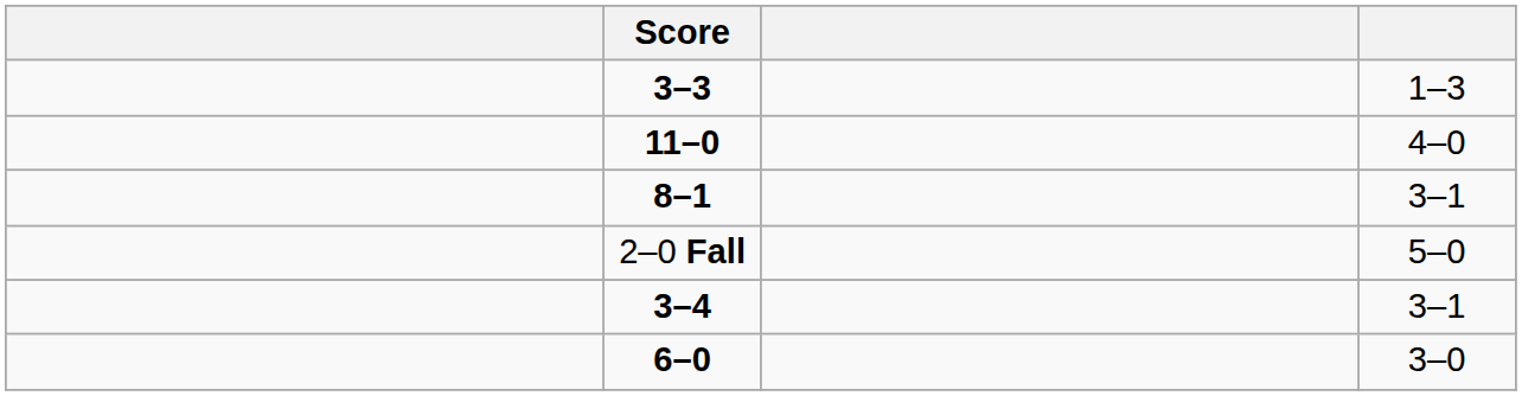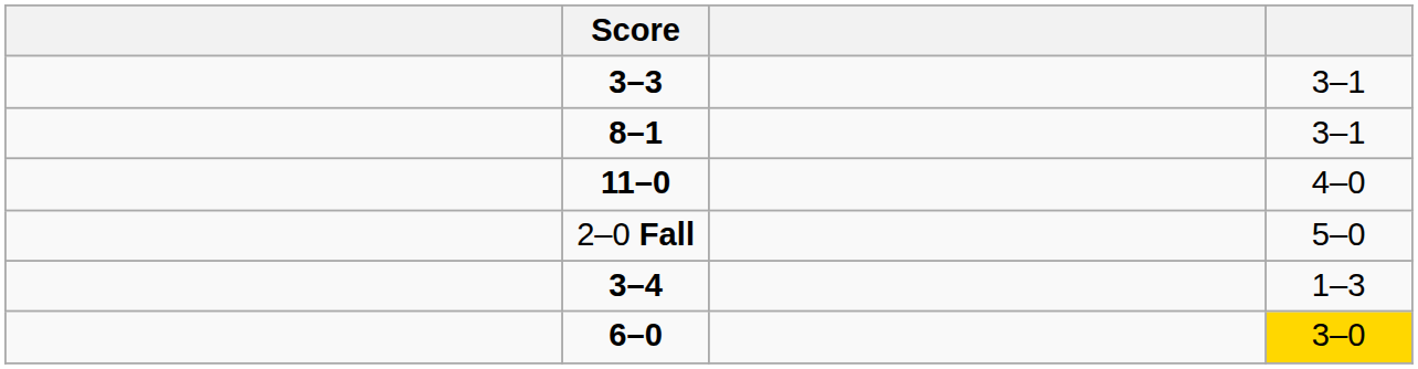 <table class="wikitable" style="text-align: center; ">
 <tr>
 <th align="right" width="270"></th>
 <th width="65">Score</th>
 <th align="left" width="270"></th>
 <th width="65"></th>
 </tr>
 <tr>
 <td align="left"><strong></strong></td>
 <td><strong>3–3</strong></td>
 <td align="left"></td>
-<td>1–3 <strong></strong></td>
+<td>3–1 <strong></strong></td>
+</tr>
+<tr>
+<td align="left"><strong></strong></td>
+<td><strong>8–1</strong></td>
+<td align="left"></td>
+<td>3–1 <strong></strong></td>
 </tr>
 <tr>
 <td align="left"><strong></strong></td>
 <td><strong>11–0</strong></td>
 <td align="left"></td>
 <td>4–0 <strong></strong></td>
-</tr>
-<tr>
-<td align="left"><strong></strong></td>
-<td><strong>8–1</strong></td>
-<td align="left"></td>
-<td>3–1 <strong></strong></td>
 </tr>
 <tr>
 <td align="left"><strong></strong></td>
 <td>2–0 <strong>Fall</strong></td>
 <td align="left"></td>
 <td>5–0 <strong></strong></td>
 </tr>
 <tr>
 <td align="left"></td>
 <td><strong>3–4</strong></td>
 <td align="left"><strong></strong></td>
-<td>3–1 <strong></strong></td>
+<td>1–3 <strong></strong></td>
 </tr>
 <tr>
 <td align="left"><strong></strong></td>
 <td><strong>6–0</strong></td>
 <td align="left"></td>
-<td>3–0 <strong></strong></td>
+<td style="background: gold;">3–0 <strong></strong></td>
 </tr>
 </table>
